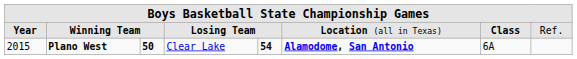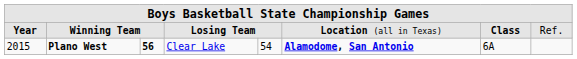 <table class="wikitable" style="width:60%;">
 <tr>
 <td colspan="8"  style="text-align:center; background:#e5e5e5;"><big><strong>Boys Basketball State Championship Games</strong></big></td>
 </tr>
 <tr style="text-align:center; background:#e5e5e5;">
 <td><strong>Year</strong></td>
 <td colspan="2"><strong>Winning Team</strong></td>
 <td colspan="2"><strong>Losing Team</strong></td>
 <td><strong>Location</strong> <small>(all in Texas)</small></td>
 <td><strong>Class</strong></td>
 <td>Ref.</td>
 </tr>
 <tr>
 <td>2015</td>
 <td><strong>Plano West</strong></td>
-<td><strong>50</strong></td>
+<td><strong>56</strong></td>
 <td><a href='#'>Clear Lake</a></td>
-<td><strong>54</strong></td>
+<td>54</td>
 <td><strong><a href='#'>Alamodome</a>, <a href='#'>San Antonio</a></strong></td>
 <td>6A</td>
 <td></td>
 </tr>
 </table>
